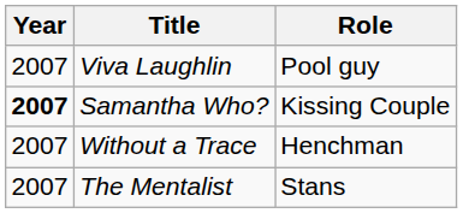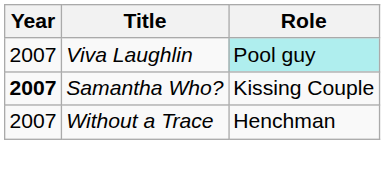 <table class="wikitable sortable">
 <tr>
 <th class="unsortable">Year</th>
 <th class="unsortable">Title</th>
 <th class="unsortable">Role</th>
 </tr>
 <tr>
 <td>2007</td>
 <td><em>Viva Laughlin</em></td>
-<td>Pool guy </td>
+<td style="background: paleturquoise;">Pool guy </td>
 </tr>
 <tr>
 <td><strong>2007</strong></td>
 <td><em>Samantha Who?</em></td>
 <td>Kissing Couple </td>
 </tr>
 <tr>
 <td>2007</td>
 <td><em>Without a Trace</em></td>
 <td>Henchman </td>
 </tr>
-<tr>
-<td>2007</td>
-<td><em>The Mentalist</em></td>
-<td>Stans </td>
-</tr>
 </table>
